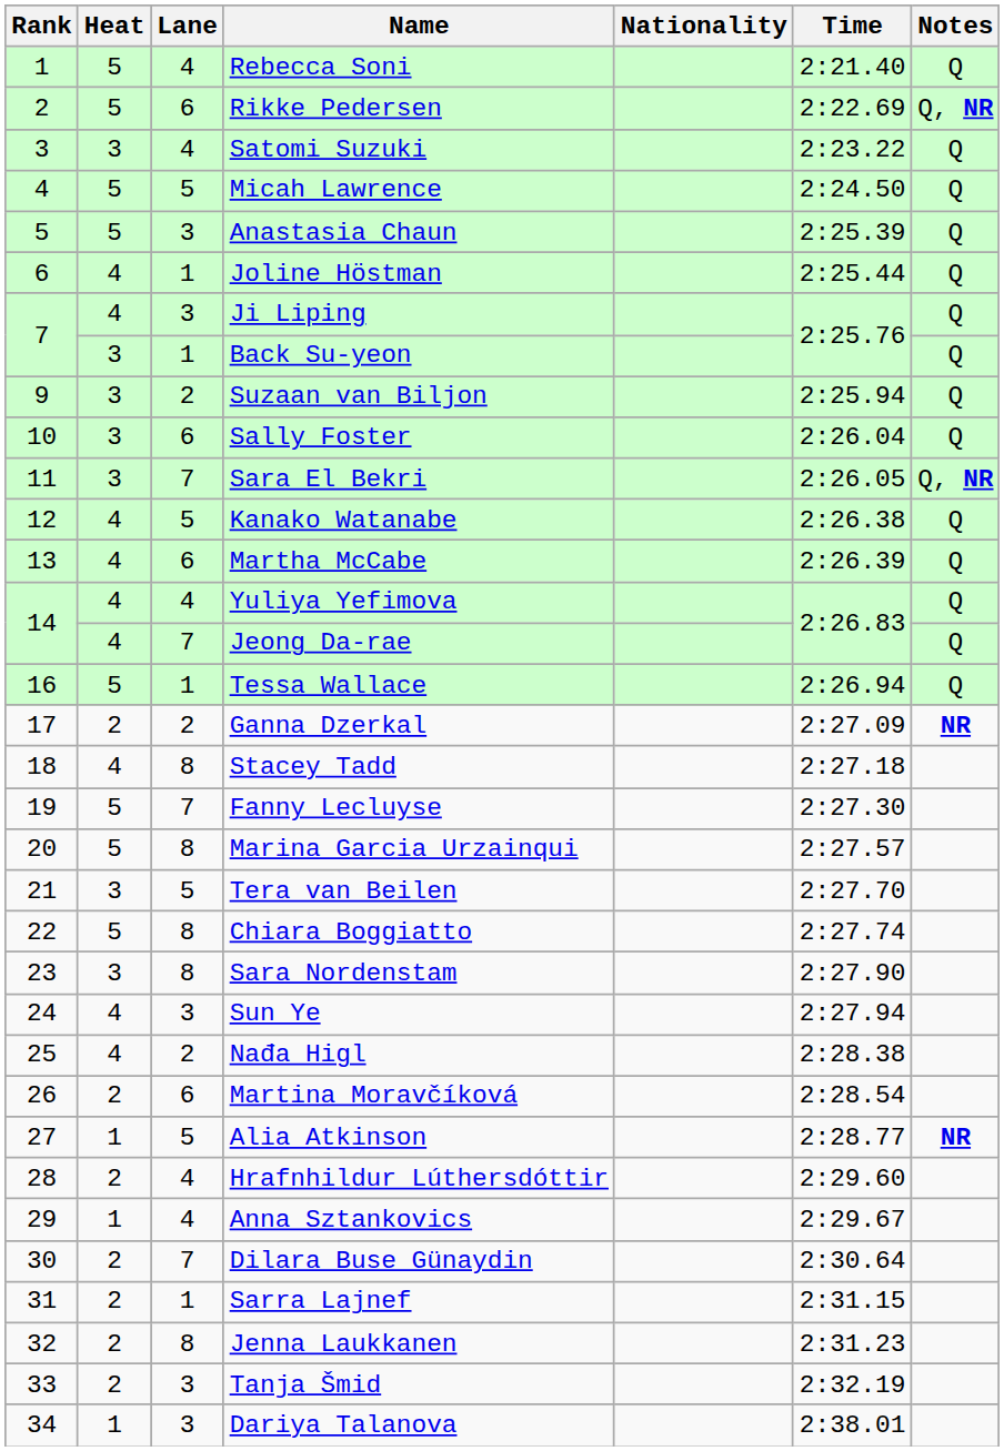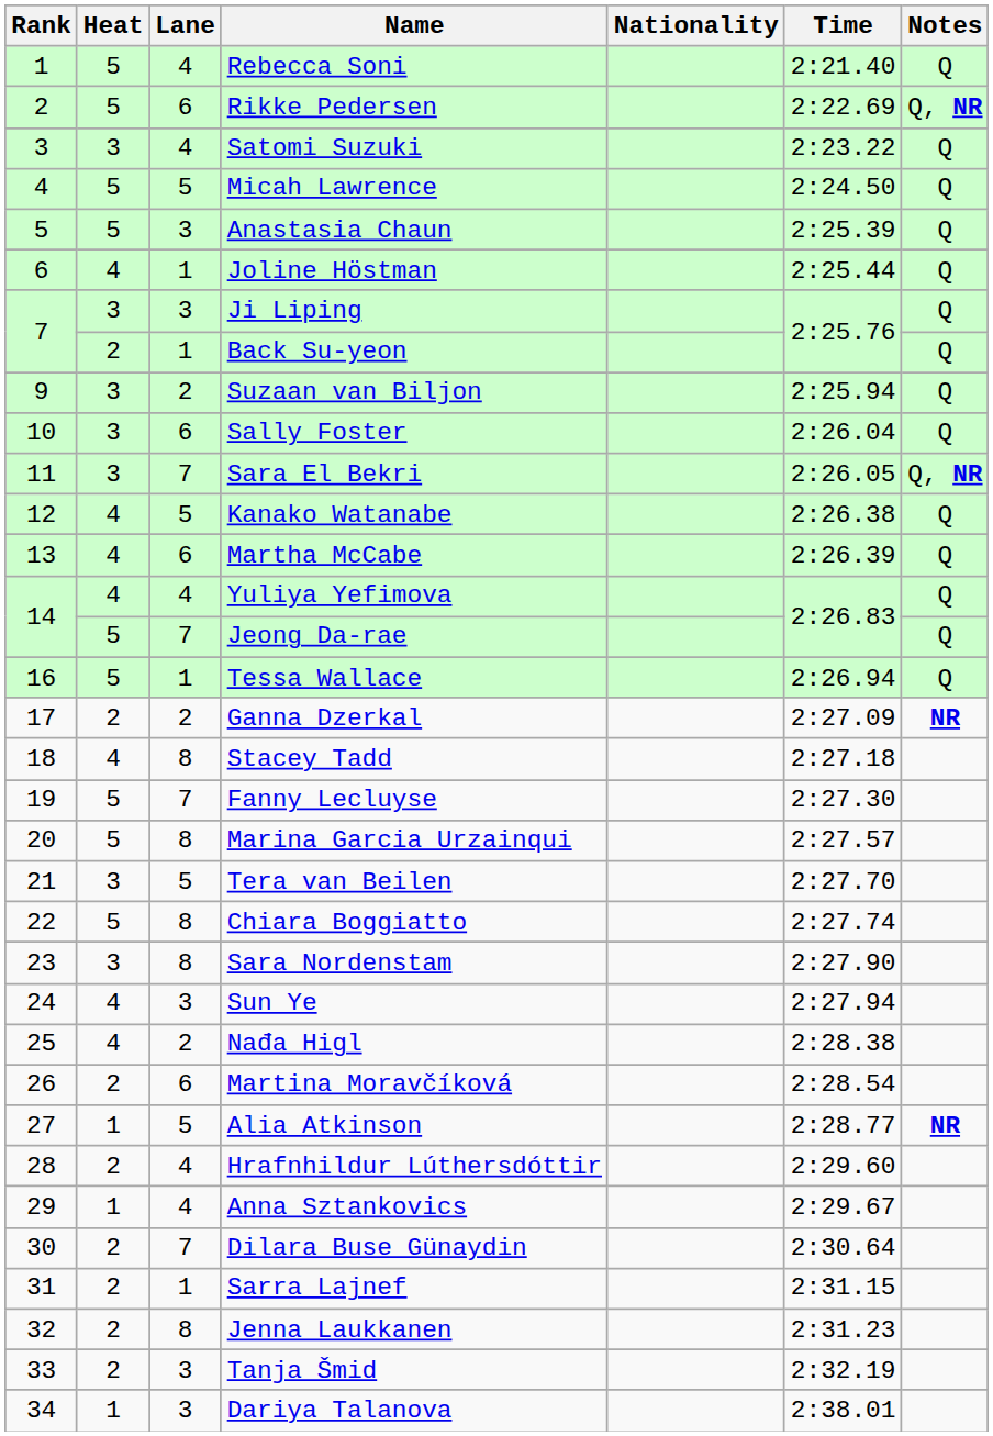 <table class="wikitable sortable" style="text-align:center">
 <tr>
 <th>Rank</th>
 <th>Heat</th>
 <th>Lane</th>
 <th>Name</th>
 <th>Nationality</th>
 <th>Time</th>
 <th>Notes</th>
 </tr>
 <tr bgcolor=ccffcc>
 <td>1</td>
 <td>5</td>
 <td>4</td>
 <td align=left><a href='#'>Rebecca Soni</a></td>
 <td align=left></td>
 <td>2:21.40</td>
 <td>Q</td>
 </tr>
 <tr bgcolor=ccffcc>
 <td>2</td>
 <td>5</td>
 <td>6</td>
 <td align=left><a href='#'>Rikke Pedersen</a></td>
 <td align=left></td>
 <td>2:22.69</td>
 <td>Q, <strong><a href='#'>NR</a></strong></td>
 </tr>
 <tr bgcolor=ccffcc>
 <td>3</td>
 <td>3</td>
 <td>4</td>
 <td align=left><a href='#'>Satomi Suzuki</a></td>
 <td align=left></td>
 <td>2:23.22</td>
 <td>Q</td>
 </tr>
 <tr bgcolor=ccffcc>
 <td>4</td>
 <td>5</td>
 <td>5</td>
 <td align=left><a href='#'>Micah Lawrence</a></td>
 <td align=left></td>
 <td>2:24.50</td>
 <td>Q</td>
 </tr>
 <tr bgcolor=ccffcc>
 <td>5</td>
 <td>5</td>
 <td>3</td>
 <td align=left><a href='#'>Anastasia Chaun</a></td>
 <td align=left></td>
 <td>2:25.39</td>
 <td>Q</td>
 </tr>
 <tr bgcolor=ccffcc>
 <td>6</td>
 <td>4</td>
 <td>1</td>
 <td align=left><a href='#'>Joline Höstman</a></td>
 <td align=left></td>
 <td>2:25.44</td>
 <td>Q</td>
 </tr>
 <tr bgcolor=ccffcc>
 <td rowspan=2>7</td>
-<td>4</td>
+<td>3</td>
 <td>3</td>
 <td align=left><a href='#'>Ji Liping</a></td>
 <td align=left></td>
 <td rowspan=2>2:25.76</td>
 <td>Q</td>
 </tr>
 <tr bgcolor=ccffcc>
-<td>3</td>
+<td>2</td>
 <td>1</td>
 <td align=left><a href='#'>Back Su-yeon</a></td>
 <td align=left></td>
 <td>Q</td>
 </tr>
 <tr bgcolor=ccffcc>
 <td>9</td>
 <td>3</td>
 <td>2</td>
 <td align=left><a href='#'>Suzaan van Biljon</a></td>
 <td align=left></td>
 <td>2:25.94</td>
 <td>Q</td>
 </tr>
 <tr bgcolor=ccffcc>
 <td>10</td>
 <td>3</td>
 <td>6</td>
 <td align=left><a href='#'>Sally Foster</a></td>
 <td align=left></td>
 <td>2:26.04</td>
 <td>Q</td>
 </tr>
 <tr bgcolor=ccffcc>
 <td>11</td>
 <td>3</td>
 <td>7</td>
 <td align=left><a href='#'>Sara El Bekri</a></td>
 <td align=left></td>
 <td>2:26.05</td>
 <td>Q, <strong><a href='#'>NR</a></strong></td>
 </tr>
 <tr bgcolor=ccffcc>
 <td>12</td>
 <td>4</td>
 <td>5</td>
 <td align=left><a href='#'>Kanako Watanabe</a></td>
 <td align=left></td>
 <td>2:26.38</td>
 <td>Q</td>
 </tr>
 <tr bgcolor=ccffcc>
 <td>13</td>
 <td>4</td>
 <td>6</td>
 <td align=left><a href='#'>Martha McCabe</a></td>
 <td align=left></td>
 <td>2:26.39</td>
 <td>Q</td>
 </tr>
 <tr bgcolor=ccffcc>
 <td rowspan=2>14</td>
 <td>4</td>
 <td>4</td>
 <td align=left><a href='#'>Yuliya Yefimova</a></td>
 <td align=left></td>
 <td rowspan=2>2:26.83</td>
 <td>Q</td>
 </tr>
 <tr bgcolor=ccffcc>
-<td>4</td>
+<td>5</td>
 <td>7</td>
 <td align=left><a href='#'>Jeong Da-rae</a></td>
 <td align=left></td>
 <td>Q</td>
 </tr>
 <tr bgcolor=ccffcc>
 <td>16</td>
 <td>5</td>
 <td>1</td>
 <td align=left><a href='#'>Tessa Wallace</a></td>
 <td align=left></td>
 <td>2:26.94</td>
 <td>Q</td>
 </tr>
 <tr>
 <td>17</td>
 <td>2</td>
 <td>2</td>
 <td align=left><a href='#'>Ganna Dzerkal</a></td>
 <td align=left></td>
 <td>2:27.09</td>
 <td><strong><a href='#'>NR</a></strong></td>
 </tr>
 <tr>
 <td>18</td>
 <td>4</td>
 <td>8</td>
 <td align=left><a href='#'>Stacey Tadd</a></td>
 <td align=left></td>
 <td>2:27.18</td>
 <td></td>
 </tr>
 <tr>
 <td>19</td>
 <td>5</td>
 <td>7</td>
 <td align=left><a href='#'>Fanny Lecluyse</a></td>
 <td align=left></td>
 <td>2:27.30</td>
 <td></td>
 </tr>
 <tr>
 <td>20</td>
 <td>5</td>
 <td>8</td>
 <td align=left><a href='#'>Marina Garcia Urzainqui</a></td>
 <td align=left></td>
 <td>2:27.57</td>
 <td></td>
 </tr>
 <tr>
 <td>21</td>
 <td>3</td>
 <td>5</td>
 <td align=left><a href='#'>Tera van Beilen</a></td>
 <td align=left></td>
 <td>2:27.70</td>
 <td></td>
 </tr>
 <tr>
 <td>22</td>
 <td>5</td>
 <td>8</td>
 <td align=left><a href='#'>Chiara Boggiatto</a></td>
 <td align=left></td>
 <td>2:27.74</td>
 <td></td>
 </tr>
 <tr>
 <td>23</td>
 <td>3</td>
 <td>8</td>
 <td align=left><a href='#'>Sara Nordenstam</a></td>
 <td align=left></td>
 <td>2:27.90</td>
 <td></td>
 </tr>
 <tr>
 <td>24</td>
 <td>4</td>
 <td>3</td>
 <td align=left><a href='#'>Sun Ye</a></td>
 <td align=left></td>
 <td>2:27.94</td>
 <td></td>
 </tr>
 <tr>
 <td>25</td>
 <td>4</td>
 <td>2</td>
 <td align=left><a href='#'>Nađa Higl</a></td>
 <td align=left></td>
 <td>2:28.38</td>
 <td></td>
 </tr>
 <tr>
 <td>26</td>
 <td>2</td>
 <td>6</td>
 <td align=left><a href='#'>Martina Moravčíková</a></td>
 <td align=left></td>
 <td>2:28.54</td>
 <td></td>
 </tr>
 <tr>
 <td>27</td>
 <td>1</td>
 <td>5</td>
 <td align=left><a href='#'>Alia Atkinson</a></td>
 <td align=left></td>
 <td>2:28.77</td>
 <td><strong><a href='#'>NR</a></strong></td>
 </tr>
 <tr>
 <td>28</td>
 <td>2</td>
 <td>4</td>
 <td align=left><a href='#'>Hrafnhildur Lúthersdóttir</a></td>
 <td align=left></td>
 <td>2:29.60</td>
 <td></td>
 </tr>
 <tr>
 <td>29</td>
 <td>1</td>
 <td>4</td>
 <td align=left><a href='#'>Anna Sztankovics</a></td>
 <td align=left></td>
 <td>2:29.67</td>
 <td></td>
 </tr>
 <tr>
 <td>30</td>
 <td>2</td>
 <td>7</td>
 <td align=left><a href='#'>Dilara Buse Günaydin</a></td>
 <td align=left></td>
 <td>2:30.64</td>
 <td></td>
 </tr>
 <tr>
 <td>31</td>
 <td>2</td>
 <td>1</td>
 <td align=left><a href='#'>Sarra Lajnef</a></td>
 <td align=left></td>
 <td>2:31.15</td>
 <td></td>
 </tr>
 <tr>
 <td>32</td>
 <td>2</td>
 <td>8</td>
 <td align=left><a href='#'>Jenna Laukkanen</a></td>
 <td align=left></td>
 <td>2:31.23</td>
 <td></td>
 </tr>
 <tr>
 <td>33</td>
 <td>2</td>
 <td>3</td>
 <td align=left><a href='#'>Tanja Šmid</a></td>
 <td align=left></td>
 <td>2:32.19</td>
 <td></td>
 </tr>
 <tr>
 <td>34</td>
 <td>1</td>
 <td>3</td>
 <td align=left><a href='#'>Dariya Talanova</a></td>
 <td align=left></td>
 <td>2:38.01</td>
 <td></td>
 </tr>
 </table>
